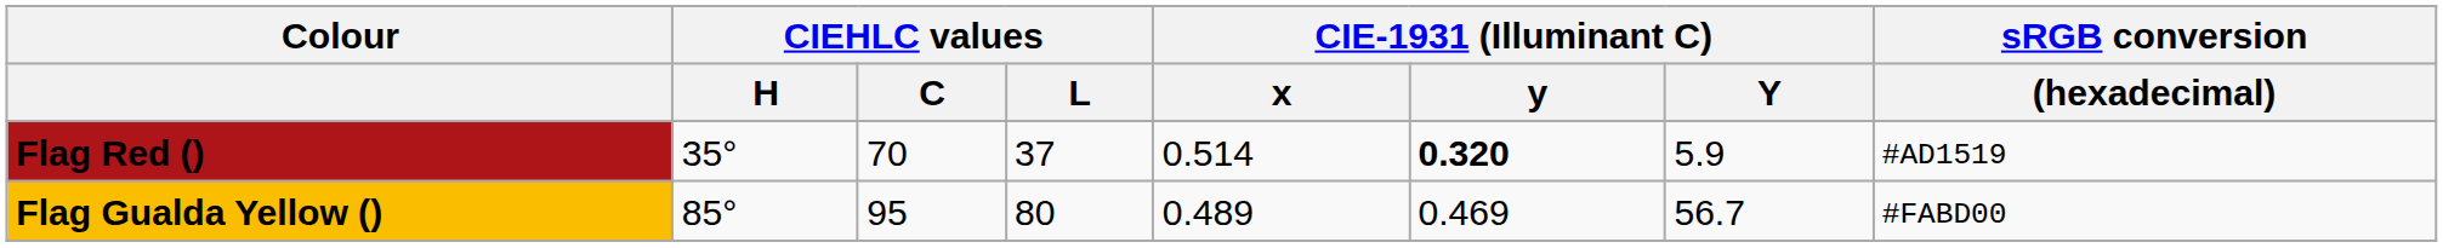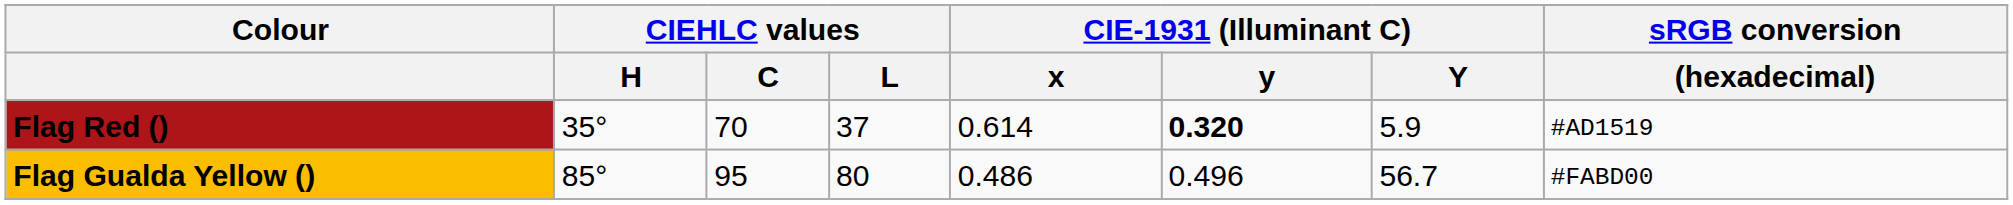 <table class="wikitable" style="width:80%; padding:5px; font-size:95%; margin:0.5em auto;">
 <tr>
 <th>Colour</th>
 <th colspan="3"><a href='#'>CIEHLC</a> values</th>
 <th colspan="3"><a href='#'>CIE-1931</a> (Illuminant C)</th>
 <th><a href='#'>sRGB</a> conversion</th>
 </tr>
 <tr>
 <th></th>
 <th>H</th>
 <th>C</th>
 <th>L</th>
 <th>x</th>
 <th>y</th>
 <th>Y</th>
 <th>(hexadecimal)</th>
 </tr>
 <tr>
 <td style="background:#AD1519"><span><strong>Flag Red ()</strong></span></td>
 <td>35°</td>
 <td>70</td>
 <td>37</td>
-<td>0.514</td>
+<td>0.614</td>
 <td><strong>0.320</strong></td>
 <td>5.9</td>
 <td><code>#AD1519</code></td>
 </tr>
 <tr>
 <td style="background:#FABD00"><strong>Flag Gualda Yellow ()</strong></td>
 <td>85°</td>
 <td>95</td>
 <td>80</td>
-<td>0.489</td>
-<td>0.469</td>
+<td>0.486</td>
+<td>0.496</td>
 <td>56.7</td>
 <td><code>#FABD00</code></td>
 </tr>
 </table>
